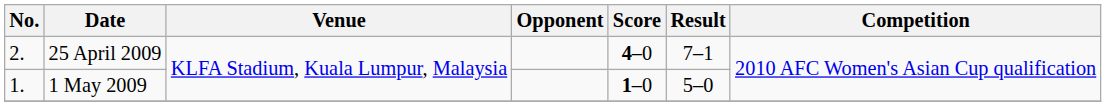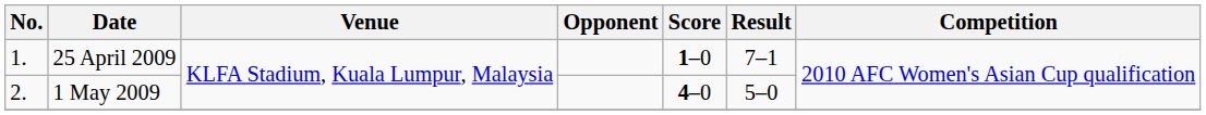 <table class="wikitable">
 <tr>
 <th>No.</th>
 <th>Date</th>
 <th>Venue</th>
 <th>Opponent</th>
 <th>Score</th>
 <th>Result</th>
 <th>Competition</th>
 </tr>
 <tr>
-<td>2.</td>
+<td>1.</td>
 <td>25 April 2009</td>
 <td rowspan=2><a href='#'>KLFA Stadium</a>, <a href='#'>Kuala Lumpur</a>, <a href='#'>Malaysia</a></td>
 <td></td>
-<td align=center><strong>4</strong>–0</td>
+<td align=center><strong>1</strong>–0</td>
 <td align=center>7–1</td>
 <td rowspan=2><a href='#'>2010 AFC Women's Asian Cup qualification</a></td>
 </tr>
 <tr>
-<td>1.</td>
+<td>2.</td>
 <td>1 May 2009</td>
 <td></td>
-<td align=center><strong>1</strong>–0</td>
+<td align=center><strong>4</strong>–0</td>
 <td align=center>5–0</td>
 </tr>
 <tr>
 </tr>
 </table>
